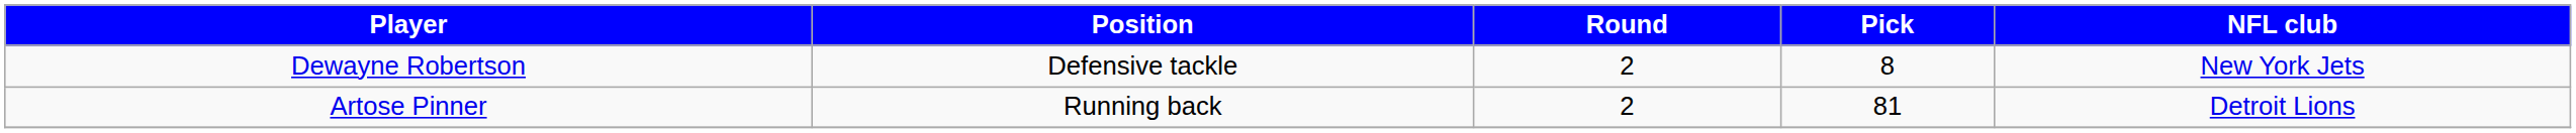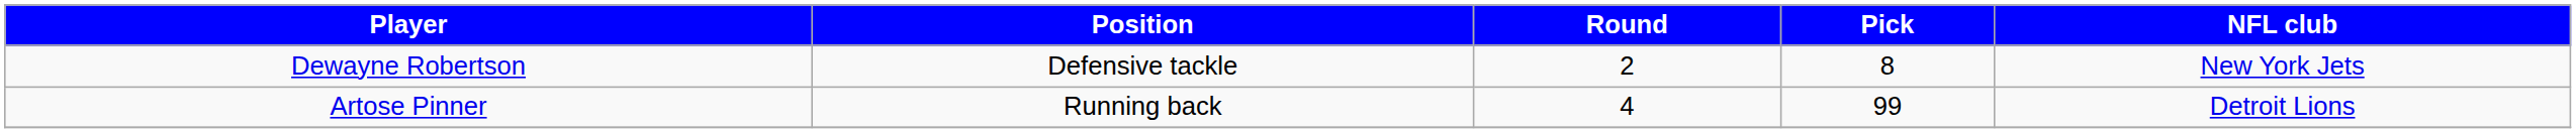 <table class="wikitable" width="80%">
 <tr align="center"  style="background: blue;color:#FFFFFF;">
 <td><strong>Player</strong></td>
 <td><strong>Position</strong></td>
 <td><strong>Round</strong></td>
 <td><strong>Pick</strong></td>
 <td><strong>NFL club</strong></td>
 </tr>
 <tr align="center" bgcolor="">
 <td><a href='#'>Dewayne Robertson</a></td>
 <td>Defensive tackle</td>
 <td>2</td>
 <td>8</td>
 <td><a href='#'>New York Jets</a></td>
 </tr>
 <tr align="center" bgcolor="">
 <td><a href='#'>Artose Pinner</a></td>
 <td>Running back</td>
-<td>2</td>
-<td>81</td>
+<td>4</td>
+<td>99</td>
 <td><a href='#'>Detroit Lions</a></td>
 </tr>
 <tr align="center" bgcolor="">
 </tr>
 </table>
